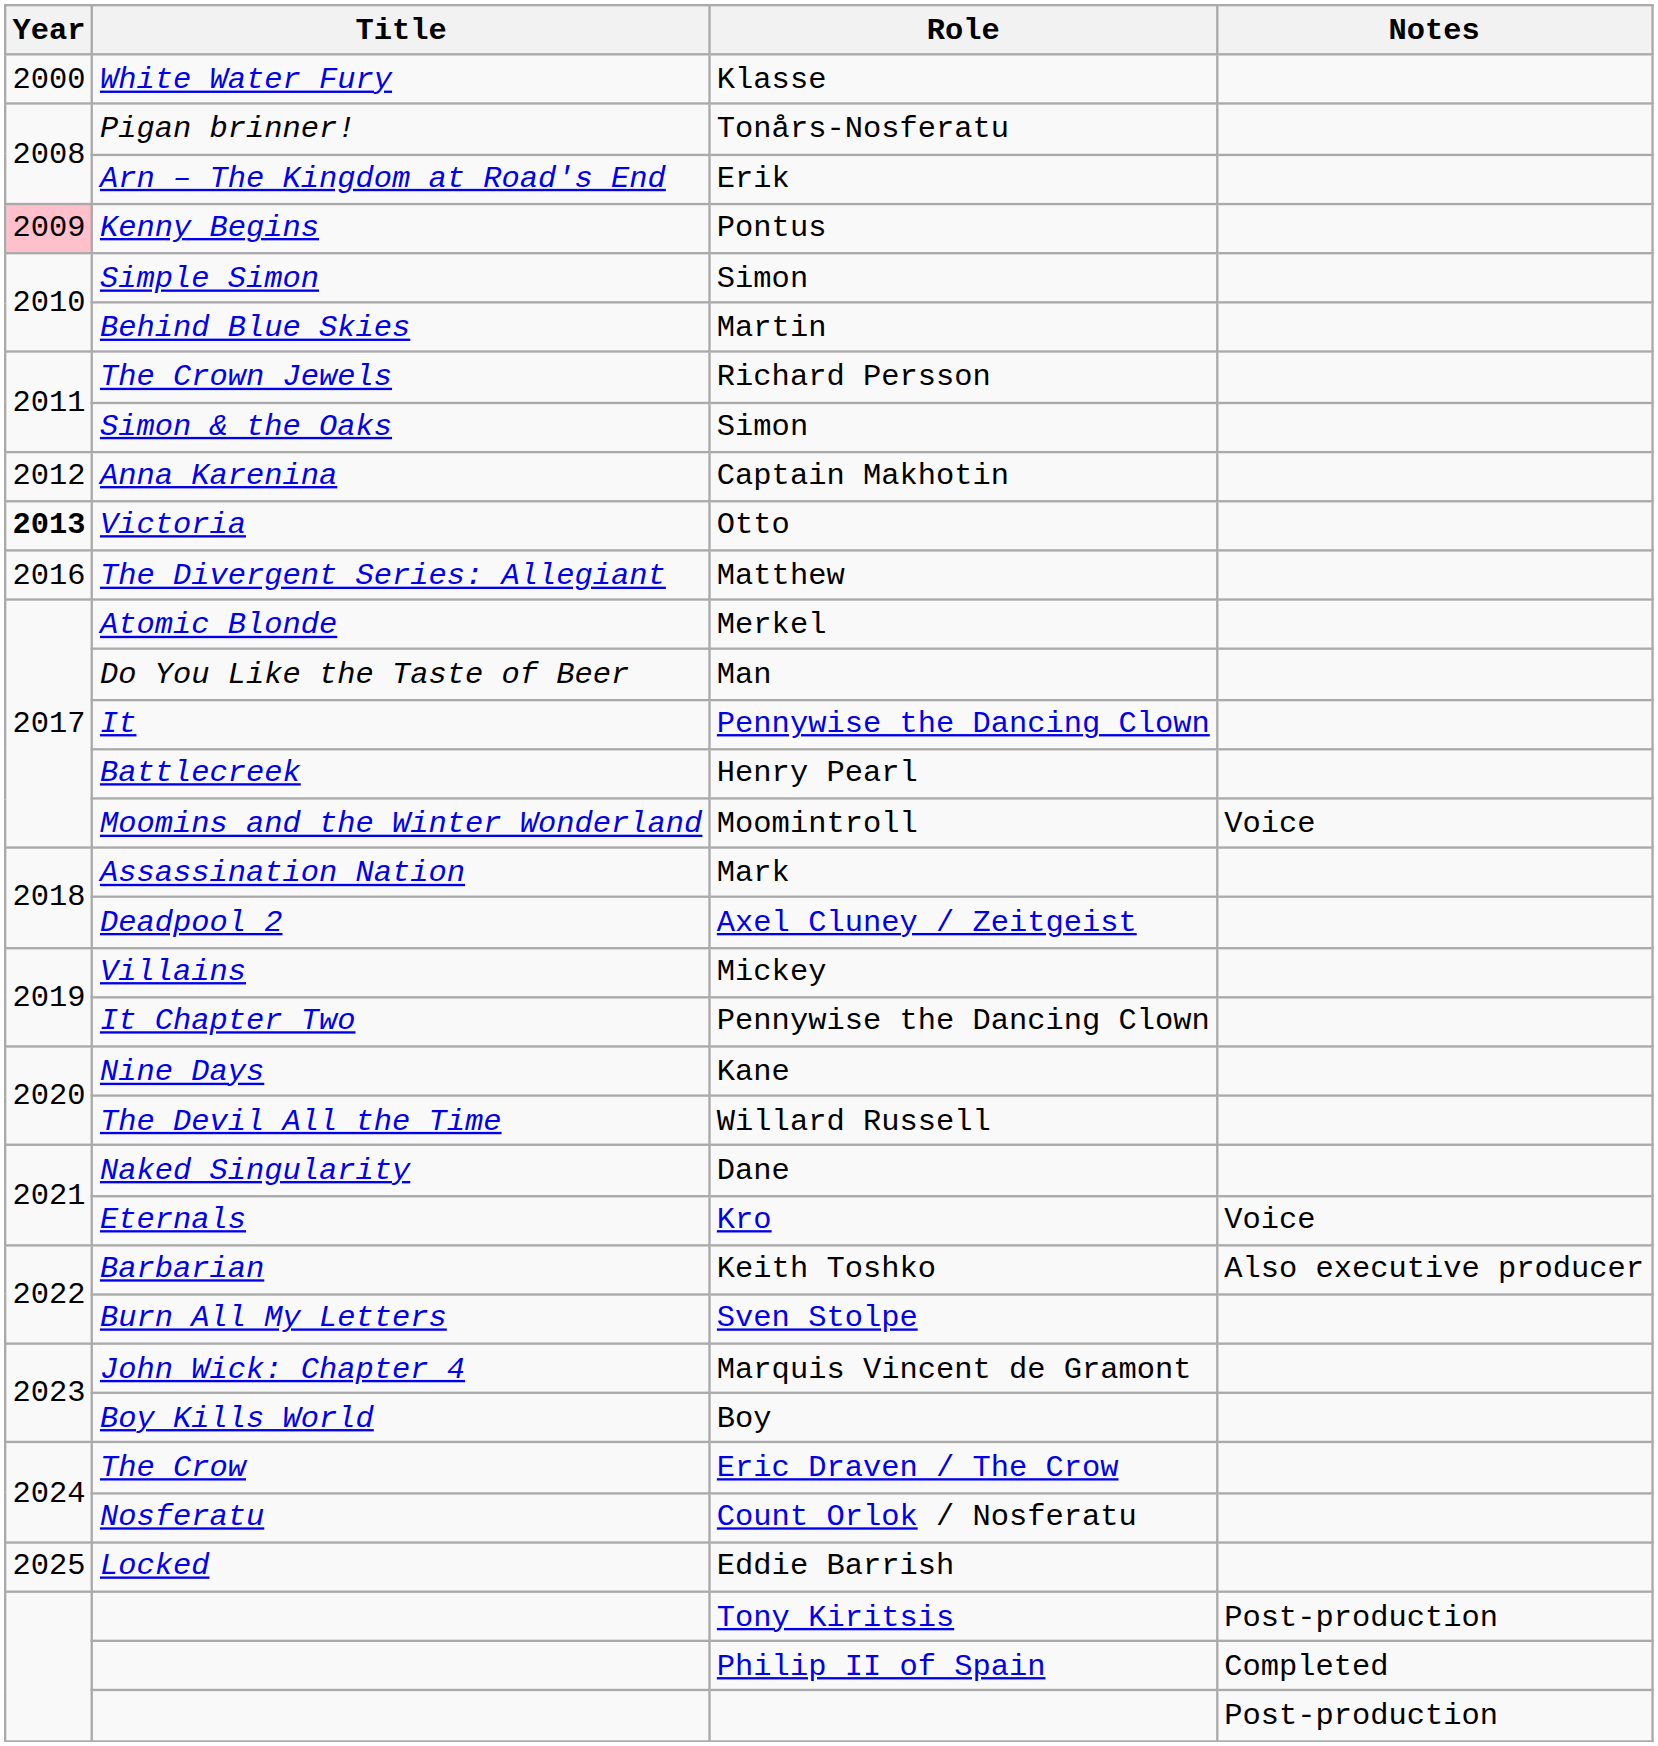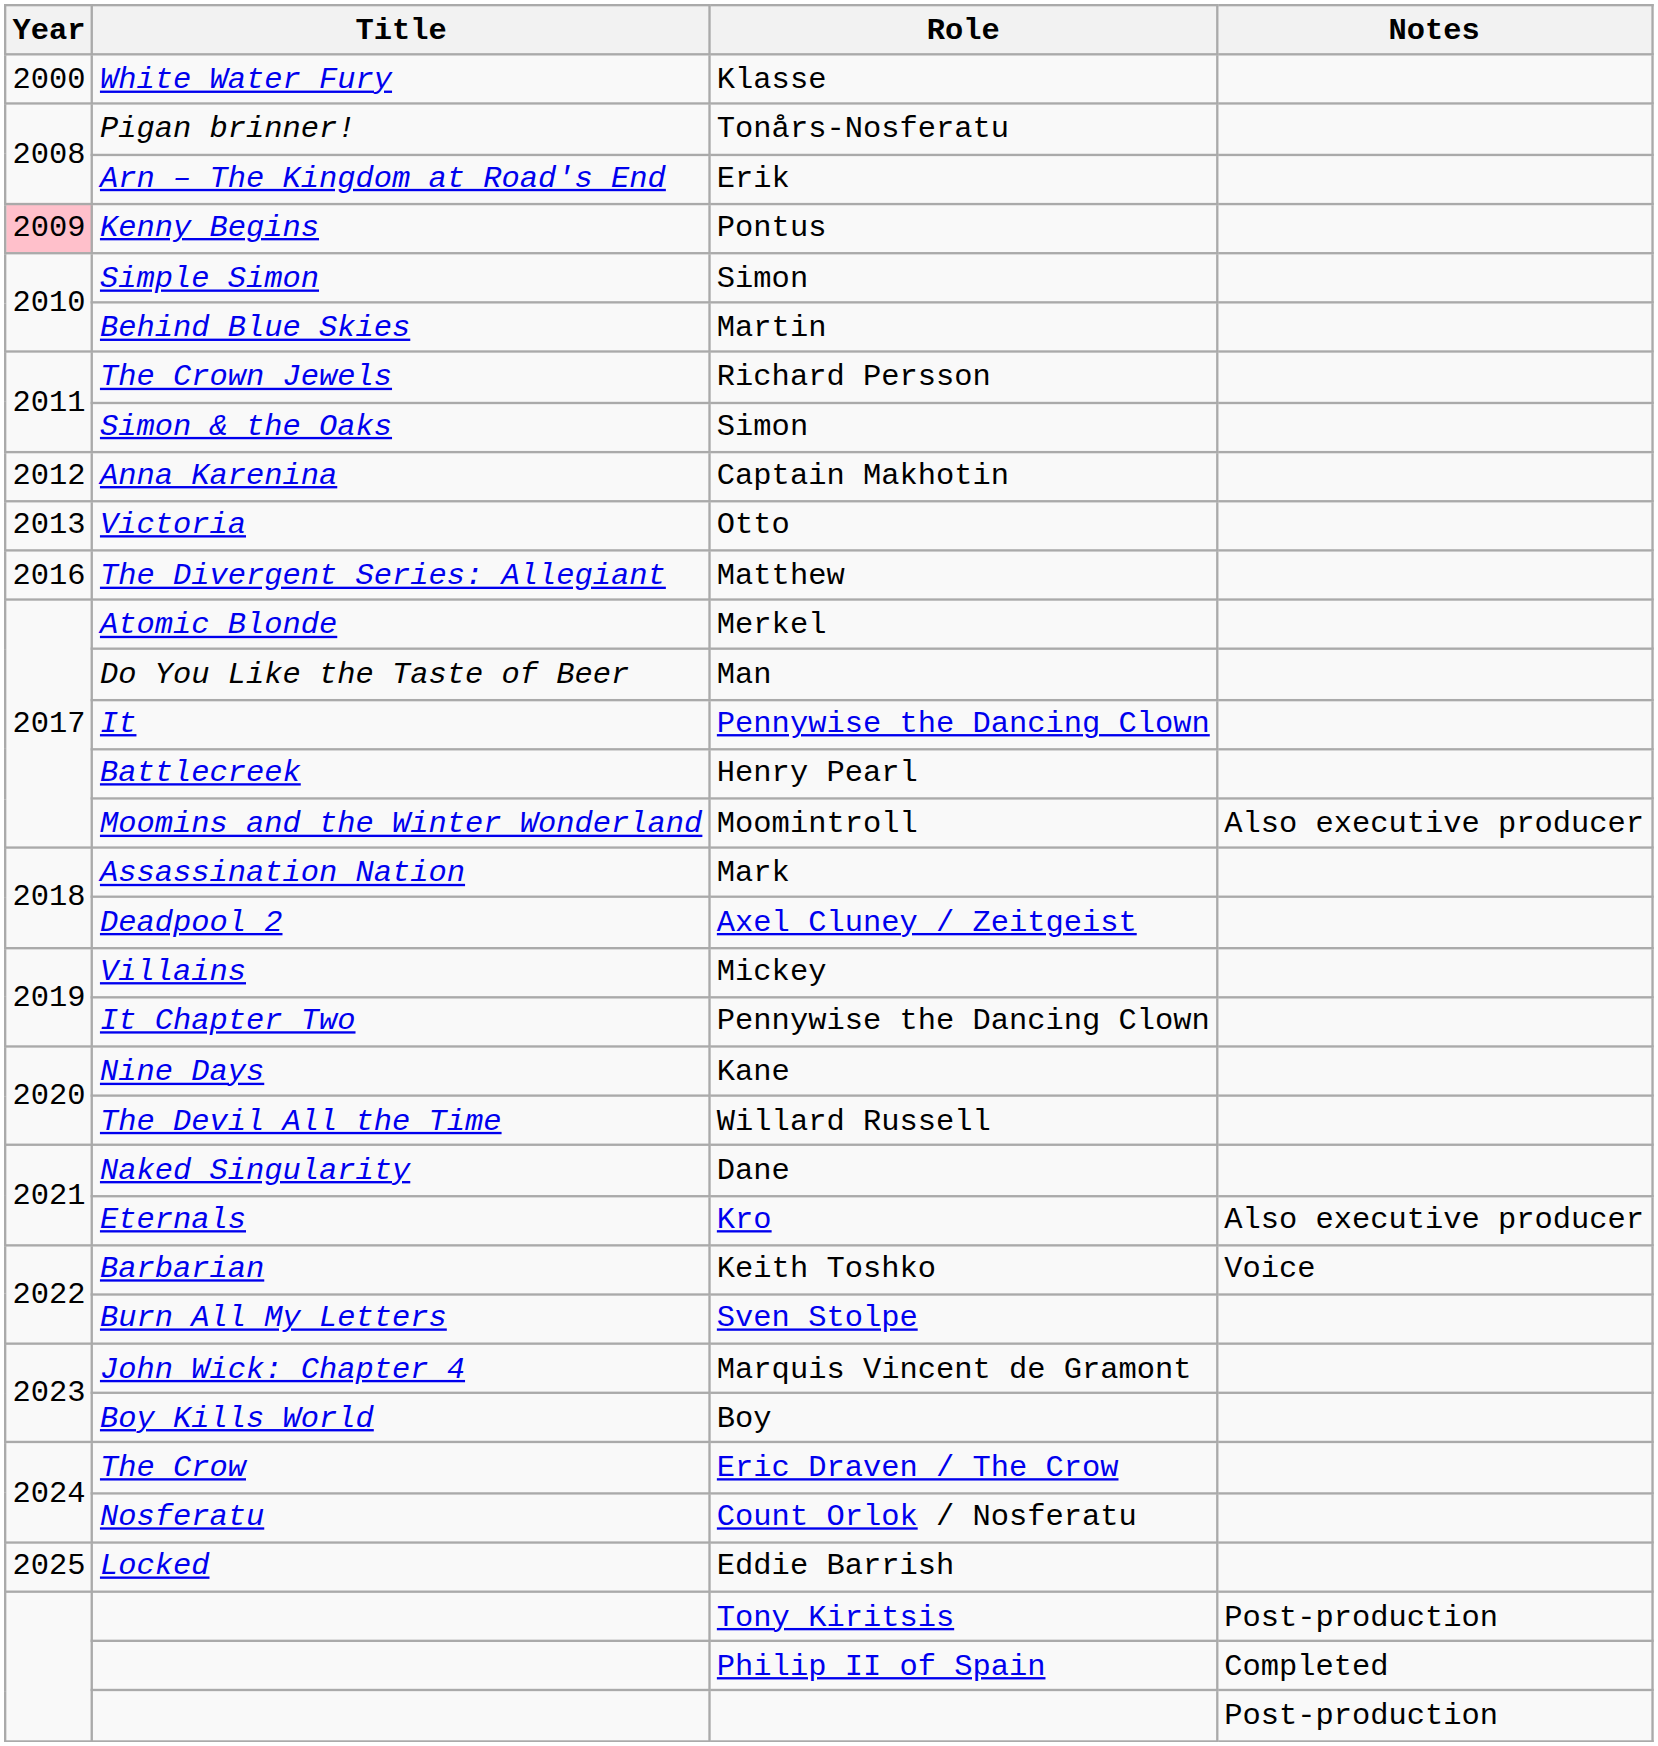 <table class="wikitable sortable">
 <tr>
 <th>Year</th>
 <th>Title</th>
 <th>Role</th>
 <th>Notes</th>
 </tr>
 <tr>
 <td>2000</td>
 <td><em><a href='#'>White Water Fury</a></em></td>
 <td>Klasse</td>
 <td></td>
 </tr>
 <tr>
 <td rowspan="2">2008</td>
 <td><em>Pigan brinner!</em></td>
 <td>Tonårs-Nosferatu</td>
 <td></td>
 </tr>
 <tr>
 <td><em><a href='#'>Arn – The Kingdom at Road's End</a></em></td>
 <td>Erik</td>
 <td></td>
 </tr>
 <tr>
 <td style="background: pink;">2009</td>
 <td><em><a href='#'>Kenny Begins</a></em></td>
 <td>Pontus</td>
 <td></td>
 </tr>
 <tr>
 <td rowspan="2">2010</td>
 <td><em><a href='#'>Simple Simon</a></em></td>
 <td>Simon</td>
 <td></td>
 </tr>
 <tr>
 <td><em><a href='#'>Behind Blue Skies</a></em></td>
 <td>Martin</td>
 <td></td>
 </tr>
 <tr>
 <td rowspan="2">2011</td>
 <td data-sort-value="Crown Jewels, The"><em><a href='#'>The Crown Jewels</a></em></td>
 <td>Richard Persson</td>
 <td></td>
 </tr>
 <tr>
 <td><em><a href='#'>Simon & the Oaks</a></em></td>
 <td>Simon</td>
 <td></td>
 </tr>
 <tr>
 <td>2012</td>
 <td><em><a href='#'>Anna Karenina</a></em></td>
 <td>Captain Makhotin</td>
 <td></td>
 </tr>
 <tr>
-<td><strong>2013</strong></td>
+<td>2013</td>
 <td><em><a href='#'>Victoria</a></em></td>
 <td>Otto</td>
 <td></td>
 </tr>
 <tr>
 <td>2016</td>
 <td data-sort-value="Divergent Series: Allegiant, The"><em><a href='#'>The Divergent Series: Allegiant</a></em></td>
 <td>Matthew</td>
 <td></td>
 </tr>
 <tr>
 <td rowspan="5">2017</td>
 <td><em><a href='#'>Atomic Blonde</a></em></td>
 <td>Merkel</td>
 <td></td>
 </tr>
 <tr>
 <td><em>Do You Like the Taste of Beer</em></td>
 <td>Man</td>
 <td></td>
 </tr>
 <tr>
 <td><em><a href='#'>It</a></em></td>
 <td><a href='#'>Pennywise the Dancing Clown</a></td>
 <td></td>
 </tr>
 <tr>
 <td><em><a href='#'>Battlecreek</a></em></td>
 <td>Henry Pearl</td>
 <td></td>
 </tr>
 <tr>
 <td><em><a href='#'>Moomins and the Winter Wonderland</a></em></td>
 <td>Moomintroll</td>
-<td>Voice</td>
+<td>Also executive producer</td>
 </tr>
 <tr>
 <td rowspan="2">2018</td>
 <td><em><a href='#'>Assassination Nation</a></em></td>
 <td>Mark</td>
 <td></td>
 </tr>
 <tr>
 <td><em><a href='#'>Deadpool 2</a></em></td>
 <td><a href='#'>Axel Cluney / Zeitgeist</a></td>
 <td></td>
 </tr>
 <tr>
 <td rowspan="2">2019</td>
 <td><em><a href='#'>Villains</a></em></td>
 <td>Mickey</td>
 <td></td>
 </tr>
 <tr>
 <td><em><a href='#'>It Chapter Two</a></em></td>
 <td>Pennywise the Dancing Clown</td>
 <td></td>
 </tr>
 <tr>
 <td rowspan="2">2020</td>
 <td><em><a href='#'>Nine Days</a></em></td>
 <td>Kane</td>
 <td></td>
 </tr>
 <tr>
 <td data-sort-value="Devil All the Time, The"><em><a href='#'>The Devil All the Time</a></em></td>
 <td>Willard Russell</td>
 <td></td>
 </tr>
 <tr>
 <td rowspan="2">2021</td>
 <td><em><a href='#'>Naked Singularity</a></em></td>
 <td>Dane</td>
 <td></td>
 </tr>
 <tr>
 <td><em><a href='#'>Eternals</a></em></td>
 <td><a href='#'>Kro</a></td>
-<td>Voice</td>
+<td>Also executive producer</td>
 </tr>
 <tr>
 <td rowspan="2">2022</td>
 <td><em><a href='#'>Barbarian</a></em></td>
 <td>Keith Toshko</td>
-<td>Also executive producer</td>
+<td>Voice</td>
 </tr>
 <tr>
 <td><em><a href='#'>Burn All My Letters</a></em></td>
 <td><a href='#'>Sven Stolpe</a></td>
 <td></td>
 </tr>
 <tr>
 <td rowspan="2">2023</td>
 <td><em><a href='#'>John Wick: Chapter 4</a></em></td>
 <td>Marquis Vincent de Gramont</td>
 <td></td>
 </tr>
 <tr>
 <td><em><a href='#'>Boy Kills World</a></em></td>
 <td>Boy</td>
 <td></td>
 </tr>
 <tr>
 <td rowspan="2">2024</td>
 <td data-sort-value="Crow, The"><em><a href='#'>The Crow</a></em></td>
 <td><a href='#'>Eric Draven / The Crow</a></td>
 <td></td>
 </tr>
 <tr>
 <td><em><a href='#'>Nosferatu</a></em></td>
 <td><a href='#'>Count Orlok</a> / Nosferatu</td>
 <td></td>
 </tr>
 <tr>
 <td>2025</td>
 <td><em><a href='#'>Locked</a></em></td>
 <td>Eddie Barrish</td>
 <td></td>
 </tr>
 <tr>
 <td rowspan="3"></td>
 <td></td>
 <td><a href='#'>Tony Kiritsis</a></td>
 <td>Post-production</td>
 </tr>
 <tr>
 <td></td>
 <td><a href='#'>Philip II of Spain</a></td>
 <td>Completed</td>
 </tr>
 <tr>
 <td></td>
 <td></td>
 <td>Post-production</td>
 </tr>
 </table>
